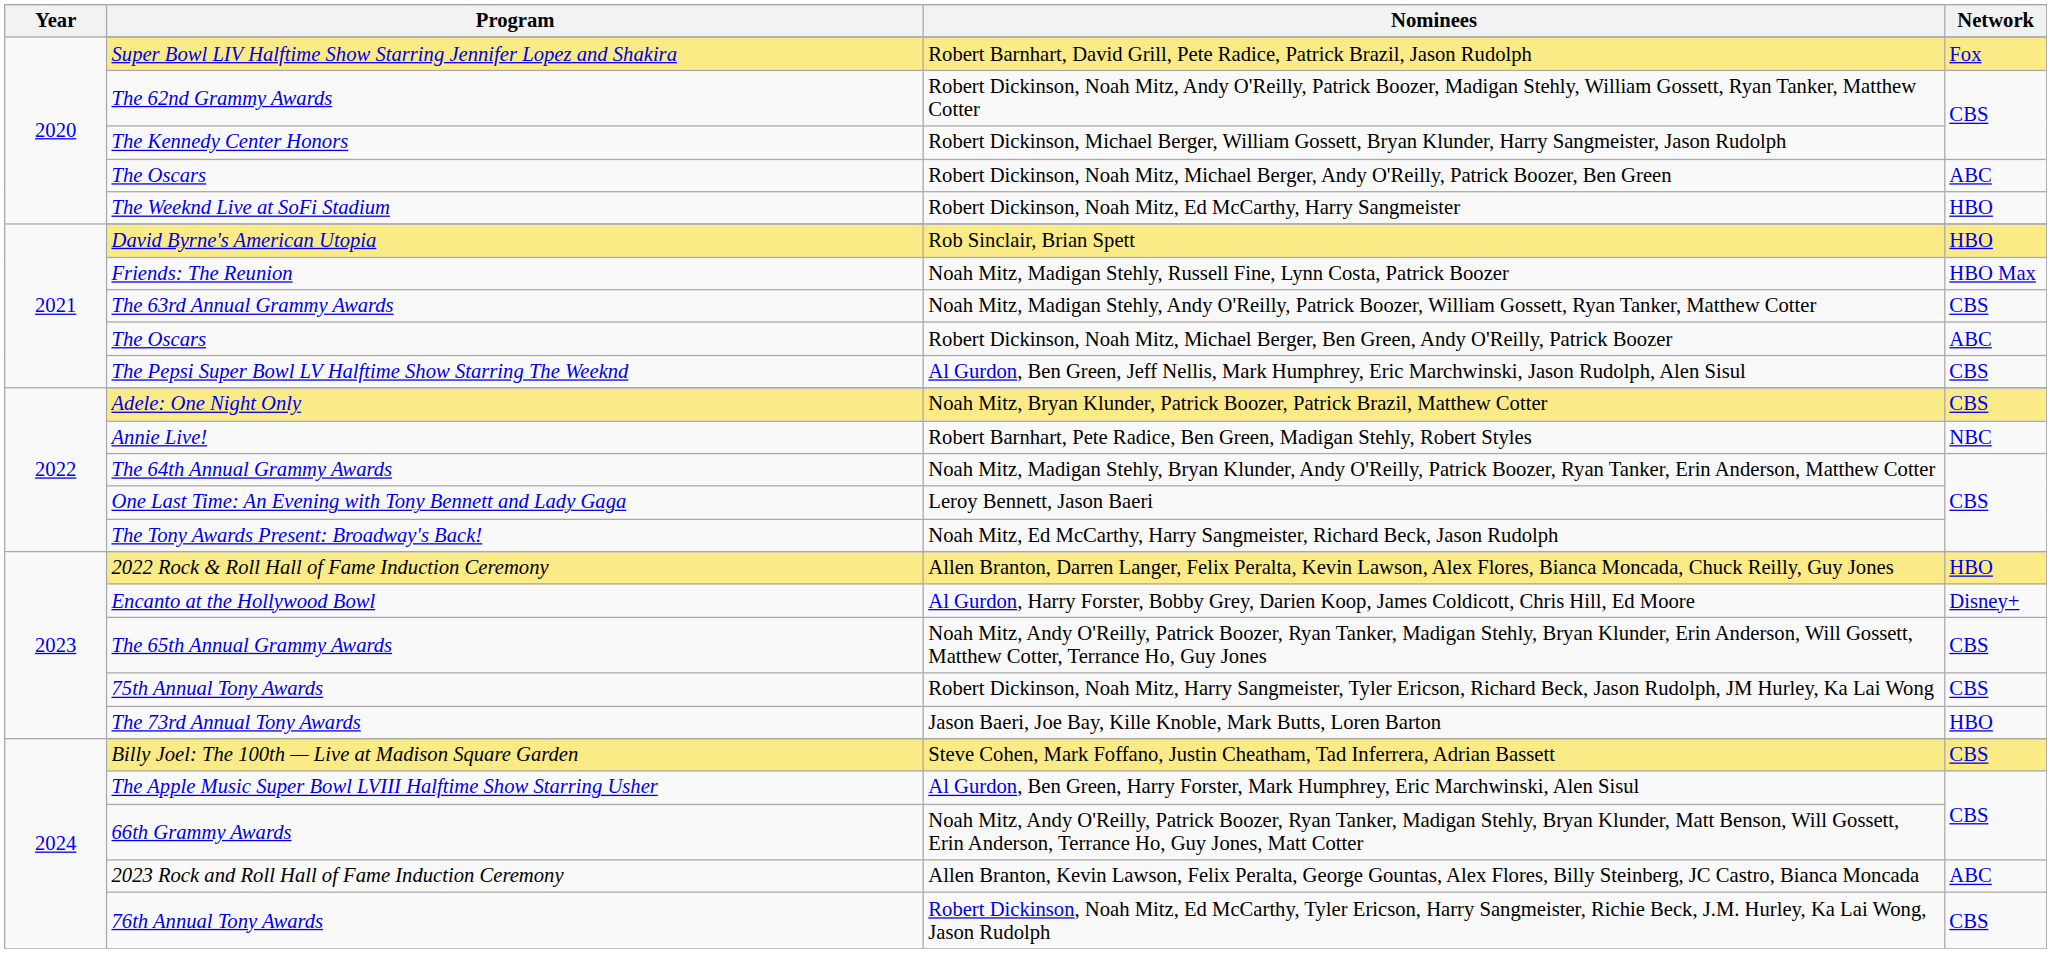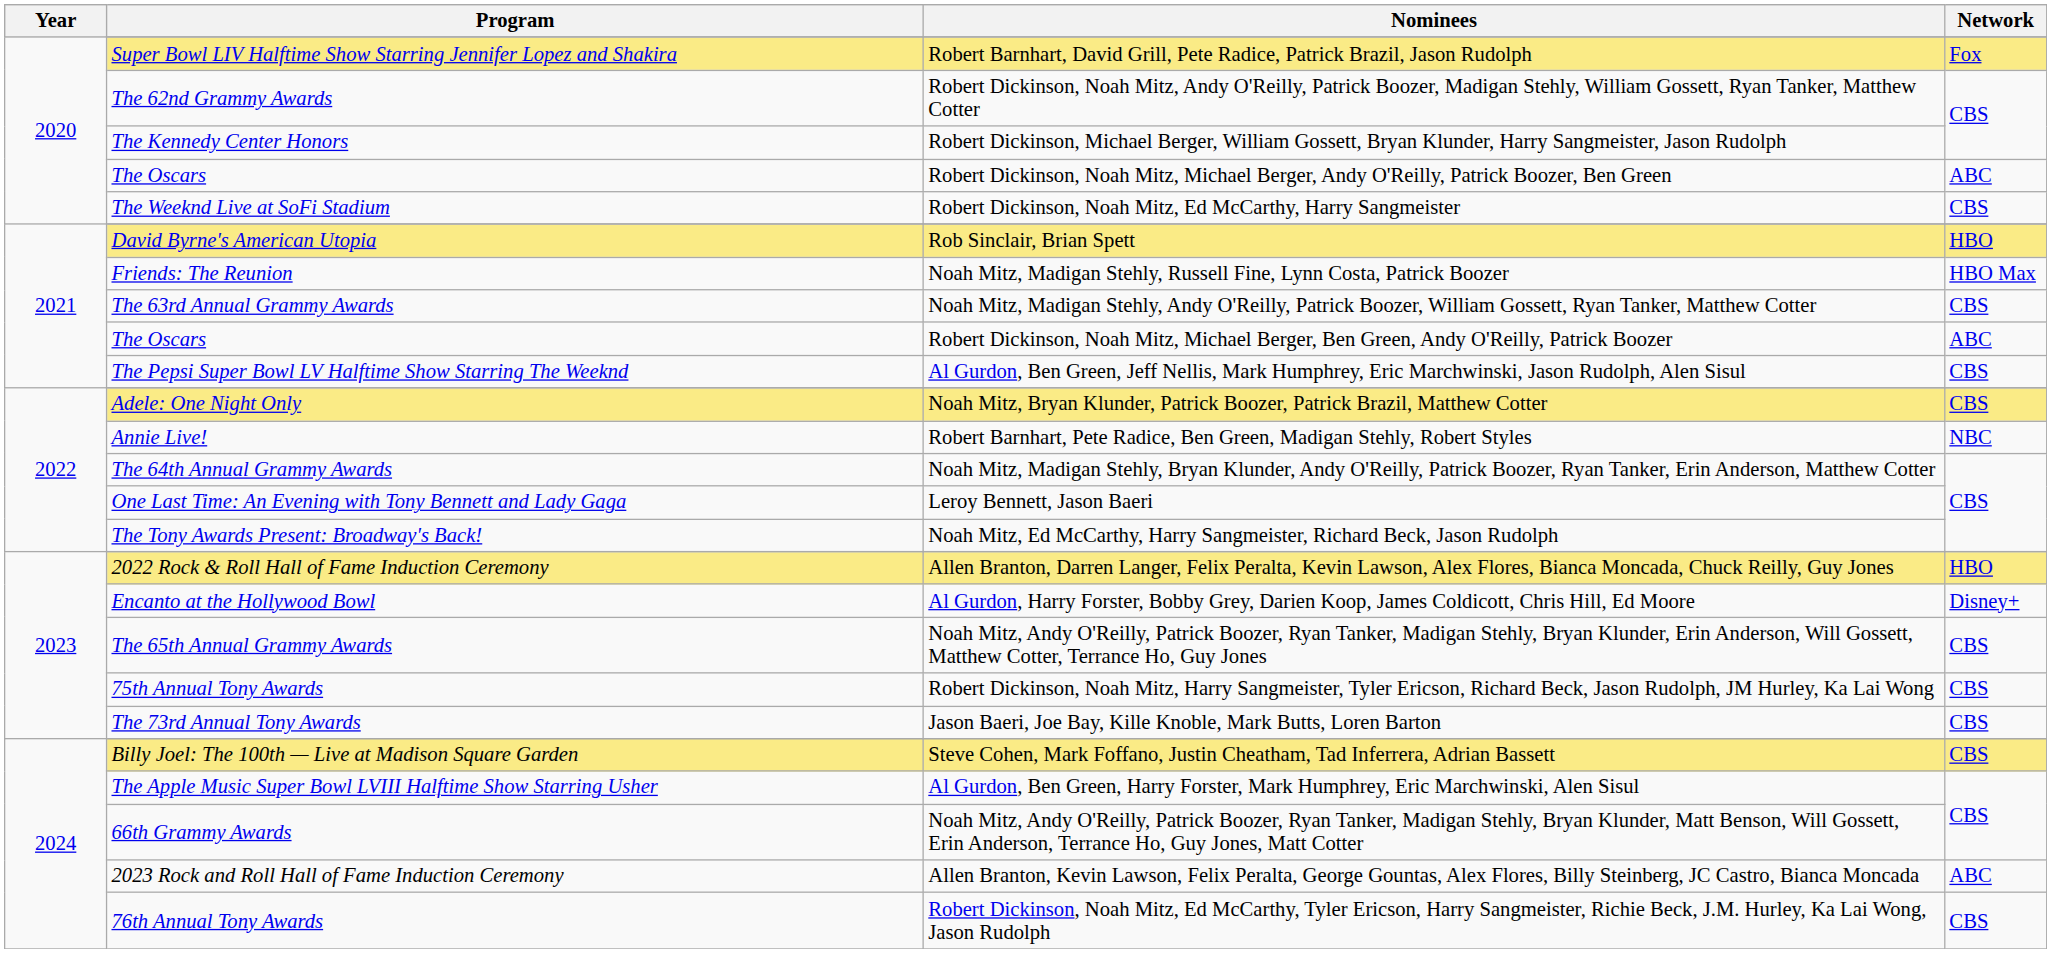 <table class="wikitable" style="width:100%">
 <tr bgcolor="#bebebe">
 <th width="5%">Year</th>
 <th width="40%">Program</th>
 <th width="50%">Nominees</th>
 <th width="5%">Network</th>
 </tr>
 <tr>
 <td rowspan=6 style="text-align:center"><a href='#'>2020</a><br></td>
 </tr>
 <tr style="background:#FAEB86;">
 <td><em><a href='#'>Super Bowl LIV Halftime Show Starring Jennifer Lopez and Shakira</a></em></td>
 <td>Robert Barnhart, David Grill, Pete Radice, Patrick Brazil, Jason Rudolph</td>
 <td><a href='#'>Fox</a></td>
 </tr>
 <tr>
 <td><em><a href='#'>The 62nd Grammy Awards</a></em></td>
 <td>Robert Dickinson, Noah Mitz, Andy O'Reilly, Patrick Boozer, Madigan Stehly, William Gossett, Ryan Tanker, Matthew Cotter</td>
 <td rowspan="2"><a href='#'>CBS</a></td>
 </tr>
 <tr>
 <td><em><a href='#'>The Kennedy Center Honors</a></em></td>
 <td>Robert Dickinson, Michael Berger, William Gossett, Bryan Klunder, Harry Sangmeister, Jason Rudolph</td>
 </tr>
 <tr>
 <td><em><a href='#'>The Oscars</a></em></td>
 <td>Robert Dickinson, Noah Mitz, Michael Berger, Andy O'Reilly, Patrick Boozer, Ben Green</td>
 <td><a href='#'>ABC</a></td>
 </tr>
 <tr>
 <td><em><a href='#'>The Weeknd Live at SoFi Stadium</a></em></td>
 <td>Robert Dickinson, Noah Mitz, Ed McCarthy, Harry Sangmeister</td>
-<td><a href='#'>HBO</a></td>
+<td><a href='#'>CBS</a></td>
 </tr>
 <tr>
 <td rowspan=6 style="text-align:center"><a href='#'>2021</a><br></td>
 </tr>
 <tr style="background:#FAEB86;">
 <td><em><a href='#'>David Byrne's American Utopia</a></em></td>
 <td>Rob Sinclair, Brian Spett</td>
 <td><a href='#'>HBO</a></td>
 </tr>
 <tr>
 <td><em><a href='#'>Friends: The Reunion</a></em></td>
 <td>Noah Mitz, Madigan Stehly, Russell Fine, Lynn Costa, Patrick Boozer</td>
 <td><a href='#'>HBO Max</a></td>
 </tr>
 <tr>
 <td><em><a href='#'>The 63rd Annual Grammy Awards</a></em></td>
 <td>Noah Mitz, Madigan Stehly, Andy O'Reilly, Patrick Boozer, William Gossett, Ryan Tanker, Matthew Cotter</td>
 <td><a href='#'>CBS</a></td>
 </tr>
 <tr>
 <td><em><a href='#'>The Oscars</a></em></td>
 <td>Robert Dickinson, Noah Mitz, Michael Berger, Ben Green, Andy O'Reilly, Patrick Boozer</td>
 <td><a href='#'>ABC</a></td>
 </tr>
 <tr>
 <td><em><a href='#'>The Pepsi Super Bowl LV Halftime Show Starring The Weeknd</a></em></td>
 <td><a href='#'>Al Gurdon</a>, Ben Green, Jeff Nellis, Mark Humphrey, Eric Marchwinski, Jason Rudolph, Alen Sisul</td>
 <td><a href='#'>CBS</a></td>
 </tr>
 <tr>
 <td rowspan=6 style="text-align:center"><a href='#'>2022</a><br></td>
 </tr>
 <tr style="background:#FAEB86;">
 <td><em><a href='#'>Adele: One Night Only</a></em></td>
 <td>Noah Mitz, Bryan Klunder, Patrick Boozer, Patrick Brazil, Matthew Cotter</td>
 <td><a href='#'>CBS</a></td>
 </tr>
 <tr>
 <td><em><a href='#'>Annie Live!</a></em></td>
 <td>Robert Barnhart, Pete Radice, Ben Green, Madigan Stehly, Robert Styles</td>
 <td><a href='#'>NBC</a></td>
 </tr>
 <tr>
 <td><em><a href='#'>The 64th Annual Grammy Awards</a></em></td>
 <td>Noah Mitz, Madigan Stehly, Bryan Klunder, Andy O'Reilly, Patrick Boozer, Ryan Tanker, Erin Anderson, Matthew Cotter</td>
 <td rowspan="3"><a href='#'>CBS</a></td>
 </tr>
 <tr>
 <td><em><a href='#'>One Last Time: An Evening with Tony Bennett and Lady Gaga</a></em></td>
 <td>Leroy Bennett, Jason Baeri</td>
 </tr>
 <tr>
 <td><em><a href='#'>The Tony Awards Present: Broadway's Back!</a></em></td>
 <td>Noah Mitz, Ed McCarthy, Harry Sangmeister, Richard Beck, Jason Rudolph</td>
 </tr>
 <tr>
 <td rowspan=6 style="text-align:center"><a href='#'>2023</a><br></td>
 </tr>
 <tr style="background:#FAEB86;">
 <td><em>2022 Rock & Roll Hall of Fame Induction Ceremony</em></td>
 <td>Allen Branton, Darren Langer, Felix Peralta, Kevin Lawson, Alex Flores, Bianca Moncada, Chuck Reilly, Guy Jones</td>
 <td><a href='#'>HBO</a></td>
 </tr>
 <tr>
 <td><em><a href='#'>Encanto at the Hollywood Bowl</a></em></td>
 <td><a href='#'>Al Gurdon</a>, Harry Forster, Bobby Grey, Darien Koop, James Coldicott, Chris Hill, Ed Moore</td>
 <td><a href='#'>Disney+</a></td>
 </tr>
 <tr>
 <td><em><a href='#'>The 65th Annual Grammy Awards</a></em></td>
 <td>Noah Mitz, Andy O'Reilly, Patrick Boozer, Ryan Tanker, Madigan Stehly, Bryan Klunder, Erin Anderson, Will Gossett, Matthew Cotter, Terrance Ho, Guy Jones</td>
 <td><a href='#'>CBS</a></td>
 </tr>
 <tr>
 <td><em><a href='#'>75th Annual Tony Awards</a></em></td>
 <td>Robert Dickinson, Noah Mitz, Harry Sangmeister, Tyler Ericson, Richard Beck, Jason Rudolph, JM Hurley, Ka Lai Wong</td>
 <td><a href='#'>CBS</a></td>
 </tr>
 <tr>
 <td><em><a href='#'>The 73rd Annual Tony Awards</a></em></td>
 <td>Jason Baeri, Joe Bay, Kille Knoble, Mark Butts, Loren Barton</td>
-<td><a href='#'>HBO</a></td>
+<td><a href='#'>CBS</a></td>
 </tr>
 <tr>
 <td rowspan=6 style="text-align:center"><a href='#'>2024</a><br></td>
 </tr>
 <tr style="background:#FAEB86;">
 <td><em>Billy Joel: The 100th — Live at Madison Square Garden</em></td>
 <td>Steve Cohen, Mark Foffano, Justin Cheatham, Tad Inferrera, Adrian Bassett</td>
 <td><a href='#'>CBS</a></td>
 </tr>
 <tr>
 <td><em><a href='#'>The Apple Music Super Bowl LVIII Halftime Show Starring Usher</a></em></td>
 <td><a href='#'>Al Gurdon</a>, Ben Green, Harry Forster, Mark Humphrey, Eric Marchwinski, Alen Sisul</td>
 <td rowspan="2"><a href='#'>CBS</a></td>
 </tr>
 <tr>
 <td><em><a href='#'>66th Grammy Awards</a></em></td>
 <td>Noah Mitz, Andy O'Reilly, Patrick Boozer, Ryan Tanker, Madigan Stehly, Bryan Klunder, Matt Benson, Will Gossett, Erin Anderson, Terrance Ho, Guy Jones, Matt Cotter</td>
 </tr>
 <tr>
 <td><em>2023 Rock and Roll Hall of Fame Induction Ceremony</em></td>
 <td>Allen Branton, Kevin Lawson, Felix Peralta, George Gountas, Alex Flores, Billy Steinberg, JC Castro, Bianca Moncada</td>
 <td><a href='#'>ABC</a></td>
 </tr>
 <tr>
 <td><em><a href='#'>76th Annual Tony Awards</a></em></td>
 <td><a href='#'>Robert Dickinson</a>, Noah Mitz, Ed McCarthy, Tyler Ericson, Harry Sangmeister, Richie Beck, J.M. Hurley, Ka Lai Wong, Jason Rudolph</td>
 <td><a href='#'>CBS</a></td>
 </tr>
 </table>
